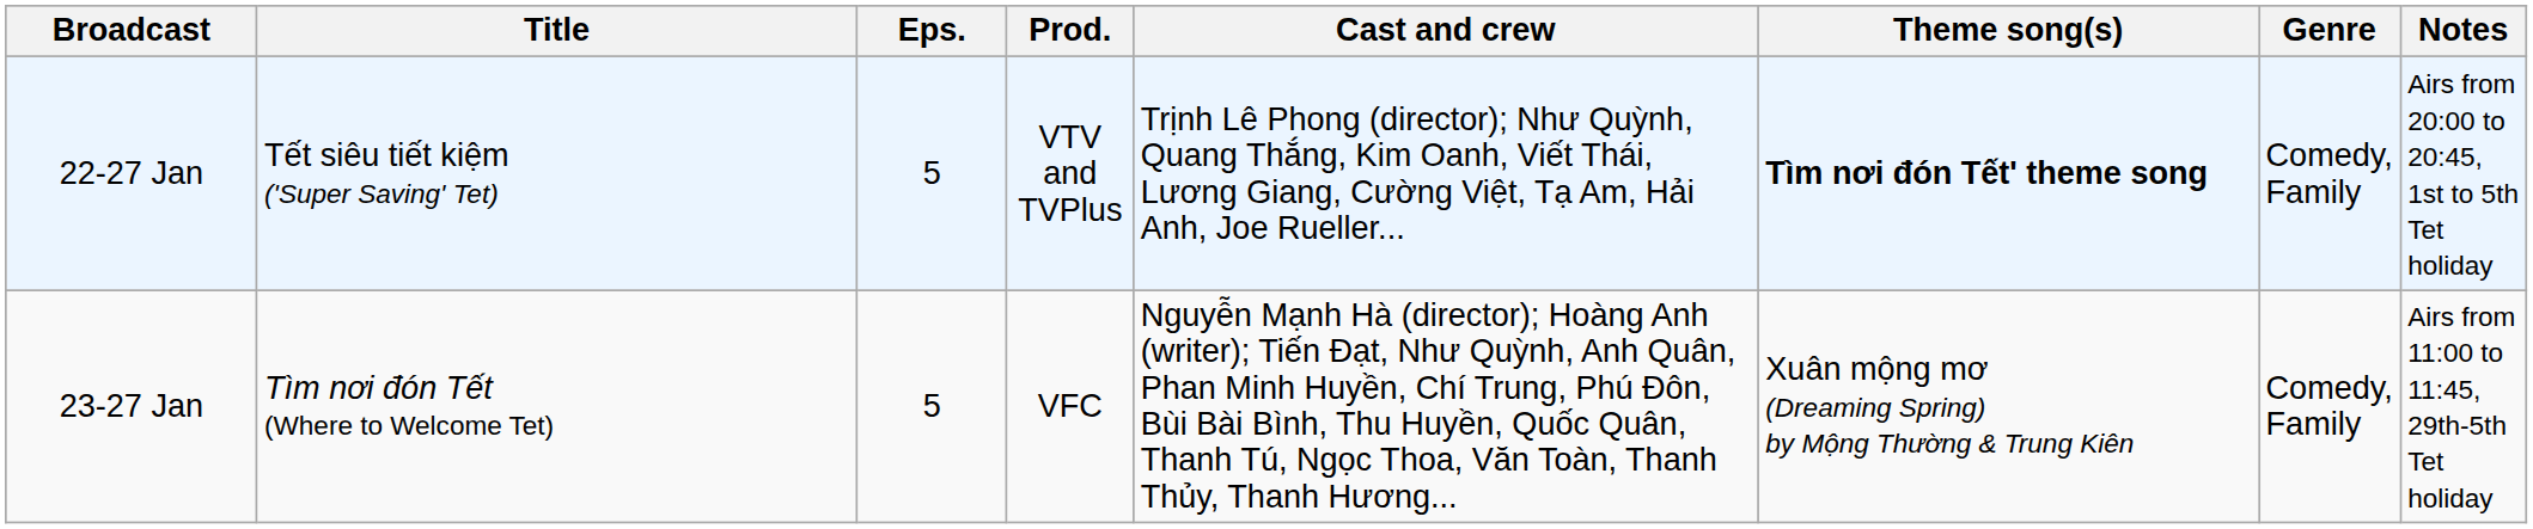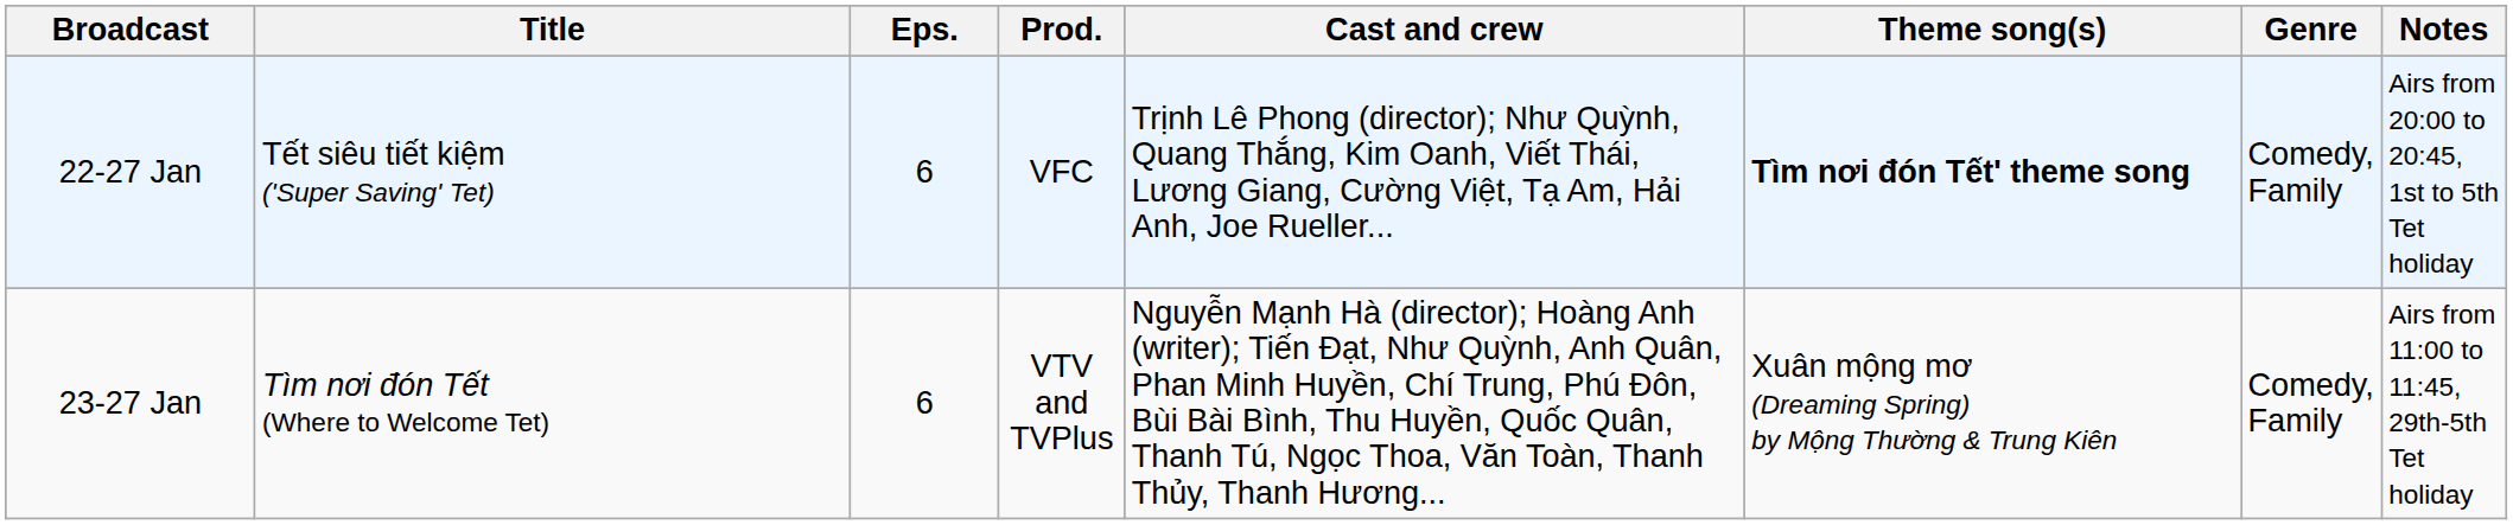 <table class="wikitable sortable">
 <tr>
 <th style="width:10%;">Broadcast</th>
 <th style="width:24%;">Title</th>
 <th style="width:6%;">Eps.</th>
 <th style="width:5%;">Prod.</th>
 <th style="width:25%;">Cast and crew</th>
 <th style="width:20%;">Theme song(s)</th>
 <th style="width:5%;">Genre</th>
 <th style="width:5%;">Notes</th>
 </tr>
 <tr ---- bgcolor="#ebf5ff">
 <td style="text-align:center;">22-27 Jan <br></td>
 <td></em>Tết siêu tiết kiệm<em> <br><small>('Super Saving' Tet)</small></td>
-<td style="text-align:center;">5</td>
-<td style="text-align:center;">VTV<br>and<br>TVPlus</td>
+<td style="text-align:center;">6</td>
+<td style="text-align:center;">VFC</td>
 <td>Trịnh Lê Phong (director); Như Quỳnh, Quang Thắng, Kim Oanh, Viết Thái, Lương Giang, Cường Việt, Tạ Am, Hải Anh, Joe Rueller...</td>
 <td><strong>Tìm nơi đón Tết' theme song<em></td>
 <td>Comedy, Family</td>
 <td><small>Airs from 20:00 to 20:45, 1st to 5th Tet holiday</small></td>
 </tr>
 <tr>
 <td style="text-align:center;">23-27 Jan <br></td>
 <td><em>Tìm nơi đón Tết</em> <br><small>(Where to Welcome Tet)</small></td>
-<td style="text-align:center;">5</td>
-<td style="text-align:center;">VFC</td>
+<td style="text-align:center;">6</td>
+<td style="text-align:center;">VTV<br>and<br>TVPlus</td>
 <td>Nguyễn Mạnh Hà (director); Hoàng Anh (writer); Tiến Đạt, Như Quỳnh, Anh Quân, Phan Minh Huyền, Chí Trung, Phú Đôn, Bùi Bài Bình, Thu Huyền, Quốc Quân, Thanh Tú, Ngọc Thoa, Văn Toàn, Thanh Thủy, Thanh Hương...</td>
 <td></em>Xuân mộng mơ<em> <br><small>(Dreaming Spring)</small><br><small>by Mộng Thường & Trung Kiên</small></td>
 <td>Comedy, Family</td>
 <td><small>Airs from 11:00 to 11:45, 29th-5th Tet holiday</small></td>
 </tr>
 </table>
